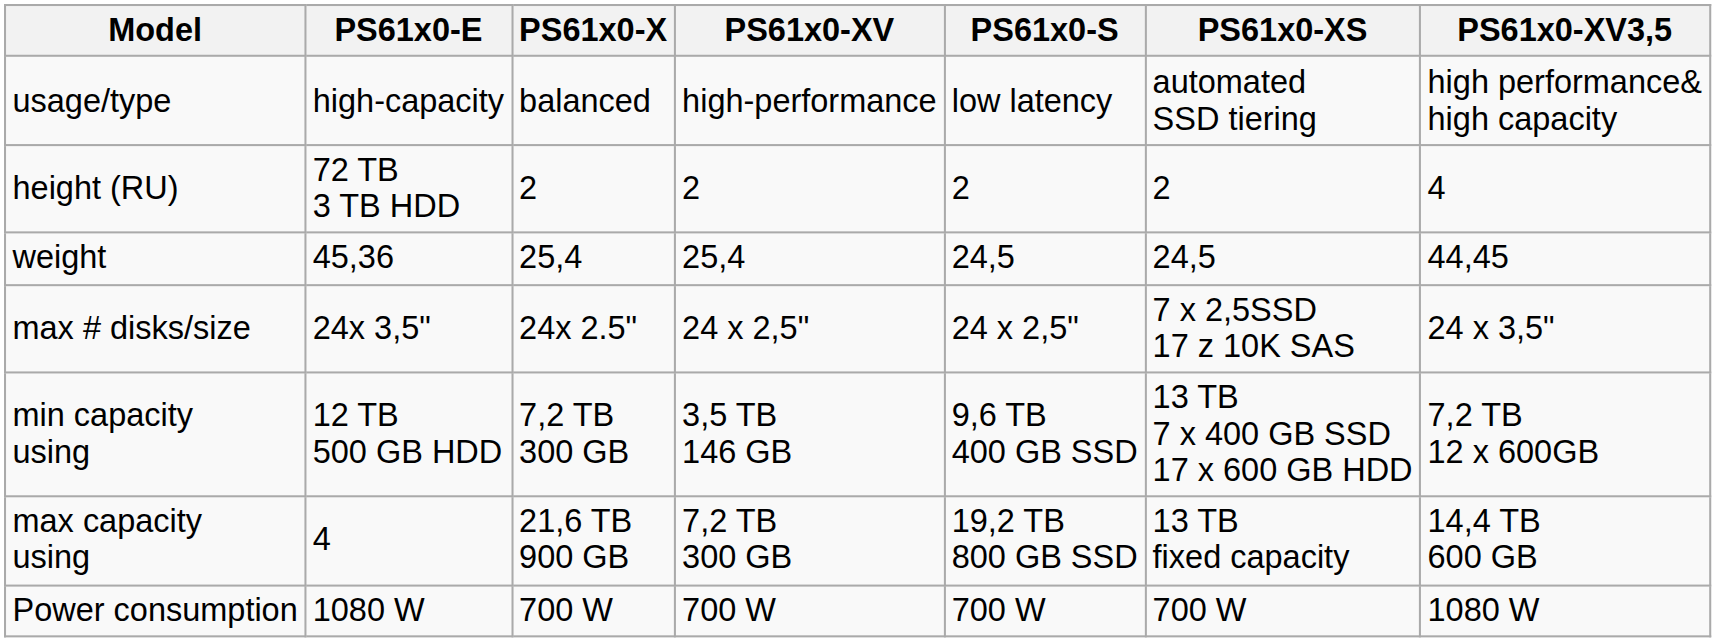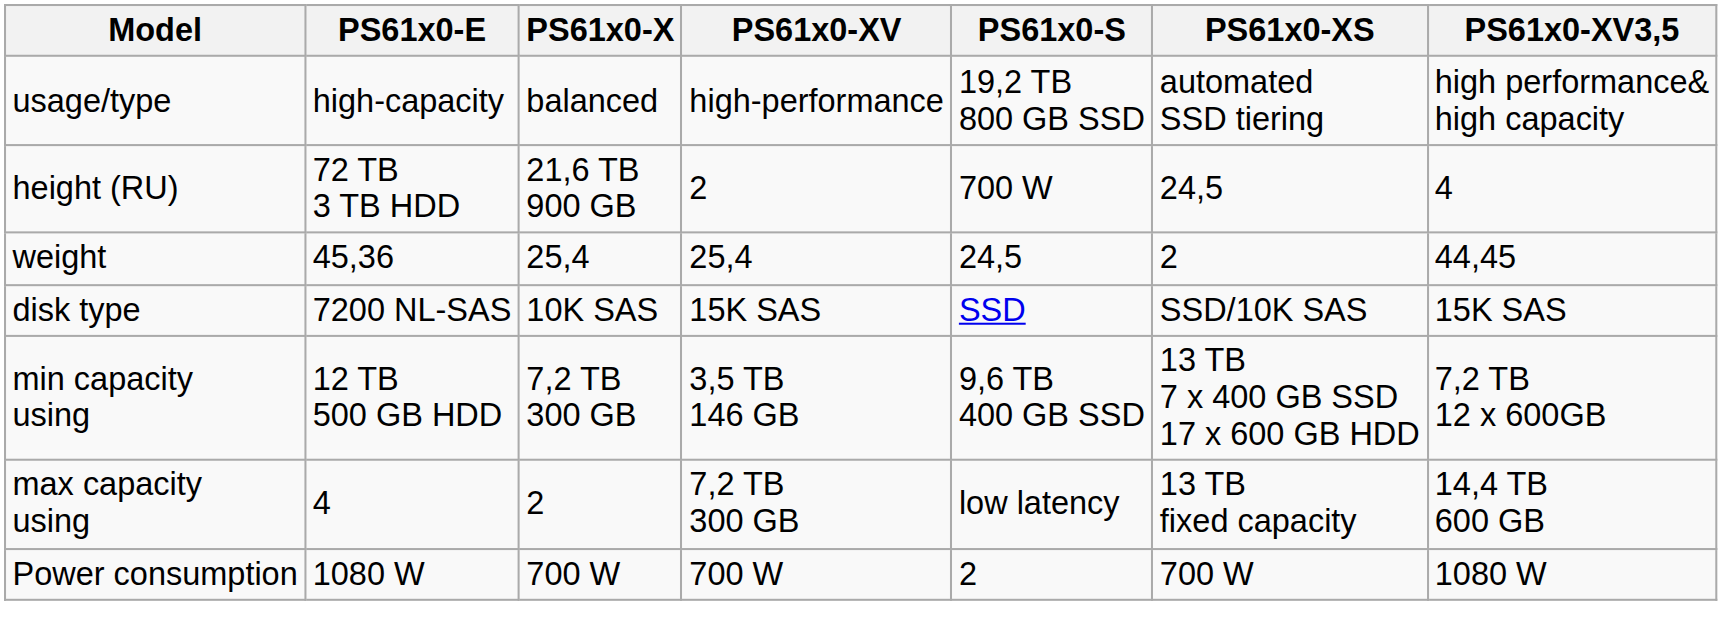 <table class="wikitable">
 <tr>
 <th>Model</th>
 <th>PS61x0-E</th>
 <th>PS61x0-X</th>
 <th>PS61x0-XV</th>
 <th>PS61x0-S</th>
 <th>PS61x0-XS</th>
 <th>PS61x0-XV3,5</th>
 </tr>
 <tr>
 <td>usage/type</td>
 <td>high-capacity</td>
 <td>balanced</td>
 <td>high-performance</td>
-<td>low latency</td>
+<td>19,2 TB<br>800 GB SSD</td>
 <td>automated<br>SSD tiering</td>
 <td>high performance&<br>high capacity</td>
 </tr>
 <tr>
 <td>height (RU)</td>
 <td>72 TB<br>3 TB HDD</td>
+<td>21,6 TB<br>900 GB</td>
 <td>2</td>
-<td>2</td>
-<td>2</td>
-<td>2</td>
+<td>700 W</td>
+<td>24,5</td>
 <td>4</td>
 </tr>
 <tr>
 <td>weight</td>
 <td>45,36</td>
 <td>25,4</td>
 <td>25,4</td>
 <td>24,5</td>
-<td>24,5</td>
+<td>2</td>
 <td>44,45</td>
 </tr>
 <tr>
-<td>max # disks/size</td>
-<td>24x 3,5"</td>
-<td>24x 2.5"</td>
-<td>24 x 2,5"</td>
-<td>24 x 2,5"</td>
-<td>7 x 2,5SSD<br>17 z 10K SAS</td>
-<td>24 x 3,5"</td>
+<td>disk type</td>
+<td>7200 NL-SAS</td>
+<td>10K SAS</td>
+<td>15K SAS</td>
+<td><a href='#'>SSD</a></td>
+<td>SSD/10K SAS</td>
+<td>15K SAS</td>
 </tr>
 <tr>
 <td>min capacity<br>using</td>
 <td>12 TB<br>500 GB HDD</td>
 <td>7,2 TB<br>300 GB</td>
 <td>3,5 TB<br> 146 GB</td>
 <td>9,6 TB<br>400 GB SSD</td>
 <td>13 TB<br>7 x 400 GB SSD<br>17 x 600 GB HDD</td>
 <td>7,2 TB<br> 12 x 600GB</td>
 </tr>
 <tr>
 <td>max capacity<br>using</td>
 <td>4</td>
-<td>21,6 TB<br>900 GB</td>
+<td>2</td>
 <td>7,2 TB <br> 300 GB</td>
-<td>19,2 TB<br>800 GB SSD</td>
+<td>low latency</td>
 <td>13 TB<br>fixed capacity</td>
 <td>14,4 TB<br> 600 GB</td>
 </tr>
 <tr>
 <td>Power consumption</td>
 <td>1080 W</td>
 <td>700 W</td>
 <td>700 W</td>
-<td>700 W</td>
+<td>2</td>
 <td>700 W</td>
 <td>1080 W</td>
 </tr>
 </table>
